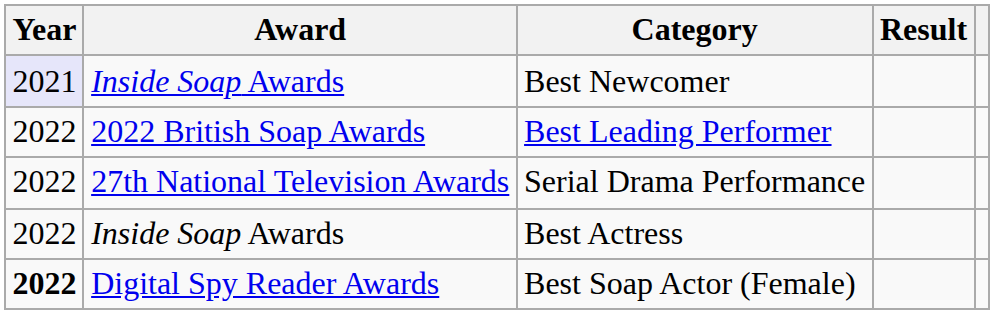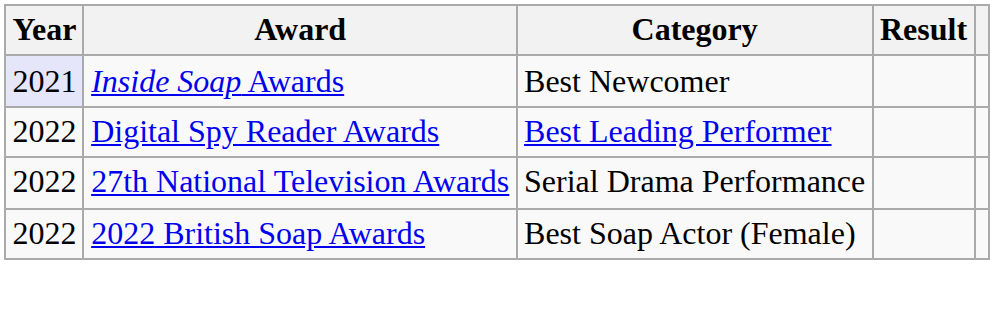 <table class="wikitable sortable">
 <tr>
 <th>Year</th>
 <th>Award</th>
 <th>Category</th>
 <th>Result</th>
 <th scope=col class=unsortable></th>
 </tr>
 <tr>
 <td style="background: lavender;">2021</td>
 <td><a href='#'><em>Inside Soap</em> Awards</a></td>
 <td>Best Newcomer</td>
 <td></td>
 <td align="center"></td>
 </tr>
 <tr>
 <td>2022</td>
-<td><a href='#'>2022 British Soap Awards</a></td>
+<td><a href='#'>Digital Spy Reader Awards</a></td>
 <td><a href='#'>Best Leading Performer</a></td>
 <td></td>
 <td align="center"></td>
 </tr>
 <tr>
 <td>2022</td>
 <td><a href='#'>27th National Television Awards</a></td>
 <td>Serial Drama Performance</td>
 <td></td>
 <td align="center"></td>
 </tr>
 <tr>
 <td>2022</td>
-<td><em>Inside Soap</em> Awards</td>
-<td>Best Actress</td>
-<td></td>
-<td align="center"></td>
-</tr>
-<tr>
-<td><strong>2022</strong></td>
-<td><a href='#'>Digital Spy Reader Awards</a></td>
+<td><a href='#'>2022 British Soap Awards</a></td>
 <td>Best Soap Actor (Female)</td>
 <td></td>
 <td align="center"></td>
 </tr>
 </table>
